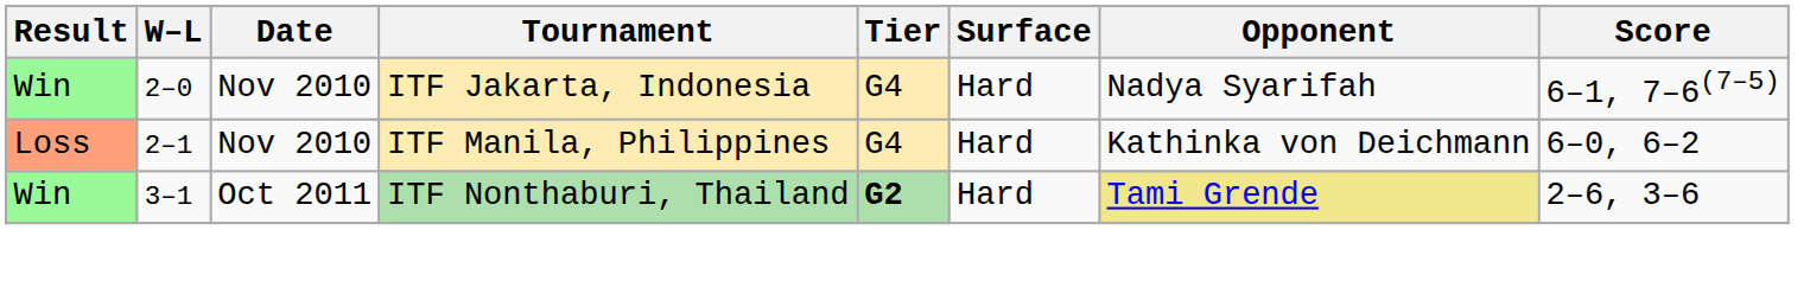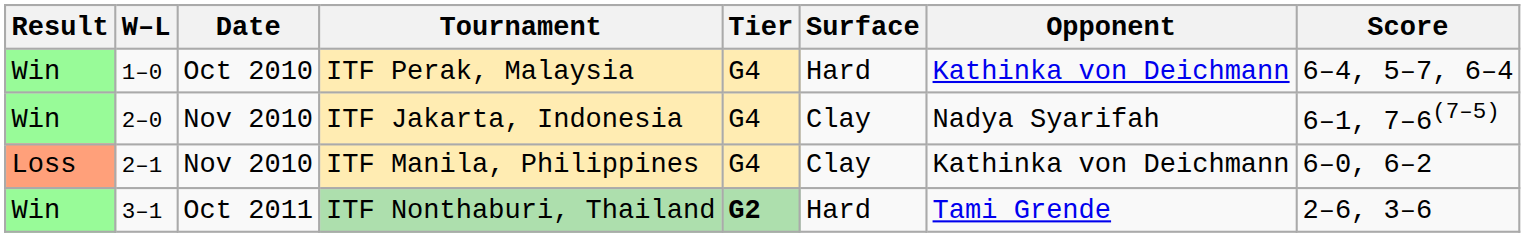 <table class="sortable wikitable">
 <tr>
 <th>Result</th>
 <th class="unsortable">W–L</th>
 <th>Date</th>
 <th>Tournament</th>
 <th>Tier</th>
 <th>Surface</th>
 <th>Opponent</th>
 <th class="unsortable">Score</th>
 </tr>
 <tr>
 <td style="background:#98fb98;">Win</td>
+<td><small>1–0</small></td>
+<td>Oct 2010</td>
+<td bgcolor="ffecb2">ITF Perak, Malaysia</td>
+<td bgcolor="ffecb2">G4</td>
+<td>Hard</td>
+<td> <a href='#'>Kathinka von Deichmann</a></td>
+<td>6–4, 5–7, 6–4</td>
+</tr>
+<tr>
+<td style="background:#98fb98;">Win</td>
 <td><small>2–0</small></td>
 <td>Nov 2010</td>
 <td bgcolor="ffecb2">ITF Jakarta, Indonesia</td>
 <td bgcolor="ffecb2">G4</td>
-<td>Hard</td>
+<td>Clay</td>
 <td> Nadya Syarifah</td>
 <td>6–1, 7–6<sup>(7–5)</sup></td>
 </tr>
 <tr>
 <td style="background:#ffa07a;">Loss</td>
 <td><small>2–1</small></td>
 <td>Nov 2010</td>
 <td bgcolor="ffecb2">ITF Manila, Philippines</td>
 <td bgcolor="ffecb2">G4</td>
-<td>Hard</td>
+<td>Clay</td>
 <td> Kathinka von Deichmann</td>
 <td>6–0, 6–2</td>
 </tr>
 <tr>
 <td style="background:#98fb98;">Win</td>
 <td><small>3–1</small></td>
 <td>Oct 2011</td>
 <td bgcolor="addfad">ITF Nonthaburi, Thailand</td>
 <td bgcolor="addfad"><strong>G2</strong></td>
 <td>Hard</td>
-<td style="background: khaki;"> <a href='#'>Tami Grende</a></td>
+<td> <a href='#'>Tami Grende</a></td>
 <td>2–6, 3–6</td>
 </tr>
 </table>
